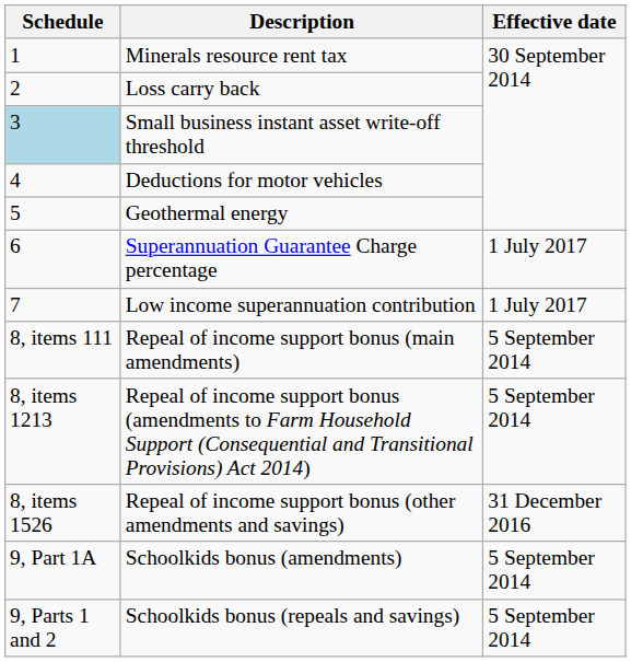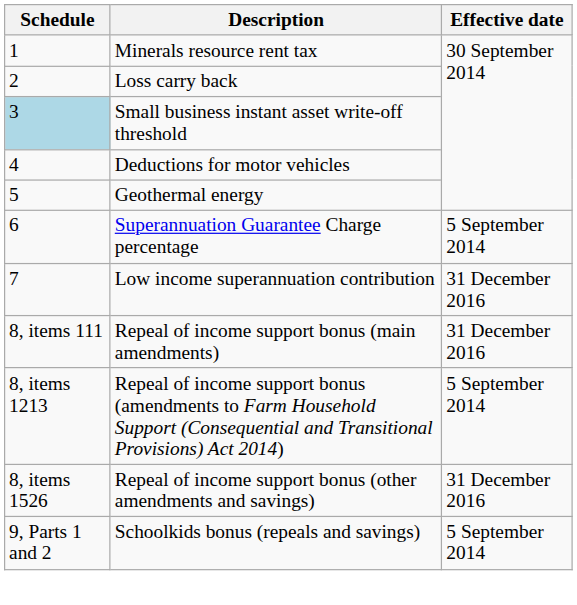 <table class = "wikitable">
 <tr>
 <th scope="col" style="width: 60pt;">Schedule</th>
 <th scope="col" style="width: 200pt;">Description</th>
 <th scope="col" style="width: 75pt;">Effective date</th>
 </tr>
 <tr valign="top">
 <td>1</td>
 <td>Minerals resource rent tax</td>
 <td rowspan="5">30 September 2014</td>
 </tr>
 <tr valign="top">
 <td>2</td>
 <td>Loss carry back</td>
 </tr>
 <tr valign="top">
 <td style="background: lightblue;">3</td>
 <td>Small business instant asset write‑off threshold</td>
 </tr>
 <tr valign="top">
 <td>4</td>
 <td>Deductions for motor vehicles</td>
 </tr>
 <tr valign="top">
 <td>5</td>
 <td>Geothermal energy</td>
 </tr>
 <tr valign="top">
 <td>6</td>
 <td><a href='#'>Superannuation Guarantee</a> Charge percentage</td>
-<td>1 July 2017</td>
+<td>5 September 2014</td>
 </tr>
 <tr valign="top">
 <td>7</td>
 <td>Low income superannuation contribution</td>
-<td>1 July 2017</td>
+<td>31 December 2016</td>
 </tr>
 <tr valign="top">
 <td>8, items 111</td>
 <td>Repeal of income support bonus (main amendments)</td>
-<td>5 September 2014</td>
+<td>31 December 2016</td>
 </tr>
 <tr valign="top">
 <td>8, items 1213</td>
 <td>Repeal of income support bonus (amendments to <em>Farm Household Support (Consequential and Transitional Provisions) Act 2014</em>)</td>
 <td>5 September 2014</td>
 </tr>
 <tr valign="top">
 <td>8, items 1526</td>
 <td>Repeal of income support bonus (other amendments and savings)</td>
 <td>31 December 2016</td>
 </tr>
 <tr valign="top">
-<td>9, Part 1A</td>
-<td>Schoolkids bonus (amendments)</td>
-<td>5 September 2014</td>
-</tr>
-<tr valign="top">
 <td>9, Parts 1 and 2</td>
 <td>Schoolkids bonus (repeals and savings)</td>
 <td>5 September 2014</td>
 </tr>
 </table>
